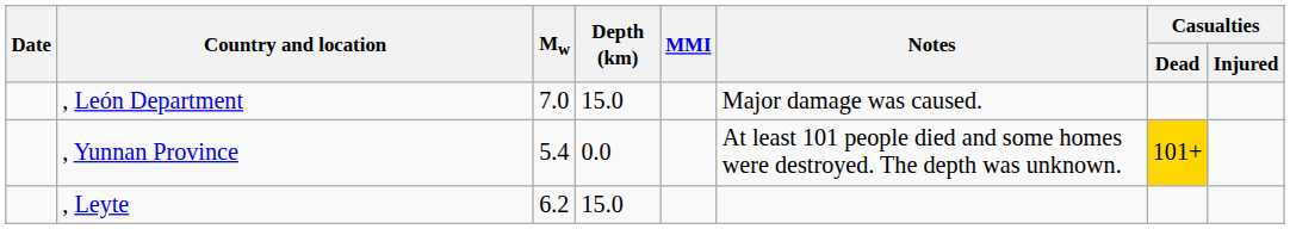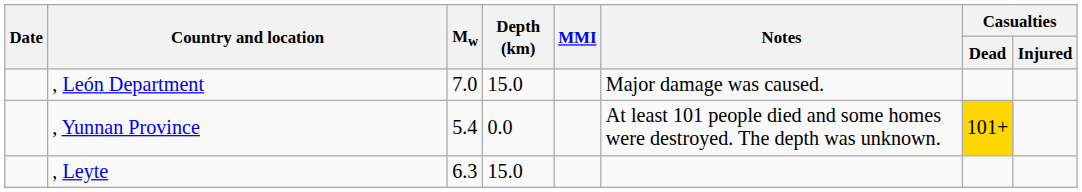 <table class="wikitable sortable sort-under" style="border:1px black; margin-left:1em;">
 <tr>
 <th rowspan="2"><small>Date</small></th>
 <th rowspan="2" style="width: 310px"><small>Country and location</small></th>
 <th rowspan="2"><small>M<sub>w</sub></small></th>
 <th rowspan="2"><small>Depth (km)</small></th>
 <th rowspan="2"><small><a href='#'>MMI</a></small></th>
 <th rowspan="2" class="unsortable"><small>Notes</small></th>
 <th colspan="2"><small>Casualties</small></th>
 </tr>
 <tr>
 <th><small>Dead</small></th>
 <th><small>Injured</small></th>
 </tr>
 <tr>
 <td></td>
 <td>, <a href='#'>León Department</a></td>
 <td>7.0</td>
 <td>15.0</td>
 <td></td>
 <td>Major damage was caused.</td>
 <td></td>
 <td></td>
 </tr>
 <tr>
 <td></td>
 <td>, <a href='#'>Yunnan Province</a></td>
 <td>5.4</td>
 <td>0.0</td>
 <td></td>
 <td>At least 101 people died and some homes were destroyed. The depth was unknown.</td>
 <td style="background: gold;">101+</td>
 <td></td>
 </tr>
 <tr>
 <td></td>
 <td>, <a href='#'>Leyte</a></td>
-<td>6.2</td>
+<td>6.3</td>
 <td>15.0</td>
 <td></td>
 <td></td>
 <td></td>
 <td></td>
 </tr>
 </table>
